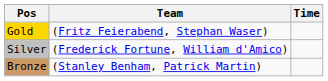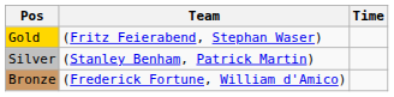 <table class="wikitable">
 <tr>
 <th>Pos</th>
 <th>Team</th>
 <th>Time</th>
 </tr>
 <tr>
 <td style="background:gold">Gold</td>
 <td> (<a href='#'>Fritz Feierabend</a>, <a href='#'>Stephan Waser</a>)</td>
 <td></td>
 </tr>
 <tr>
 <td style="background:silver">Silver</td>
-<td> (<a href='#'>Frederick Fortune</a>, <a href='#'>William d'Amico</a>)</td>
+<td> (<a href='#'>Stanley Benham</a>, <a href='#'>Patrick Martin</a>)</td>
 <td></td>
 </tr>
 <tr>
 <td style="background:#cc9966">Bronze</td>
-<td> (<a href='#'>Stanley Benham</a>, <a href='#'>Patrick Martin</a>)</td>
+<td> (<a href='#'>Frederick Fortune</a>, <a href='#'>William d'Amico</a>)</td>
 <td></td>
 </tr>
 </table>
